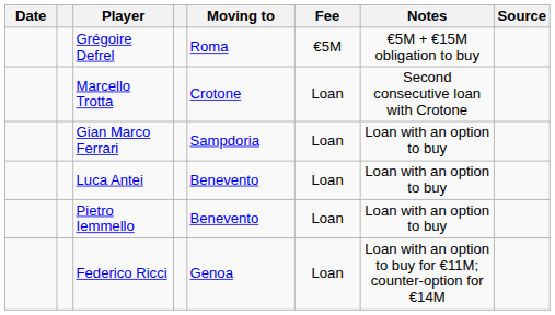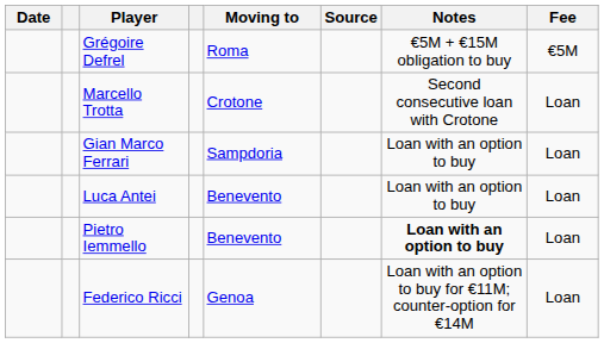 <table class="wikitable sortable">
 <tr>
 <th style="width:80px;">Date</th>
 <th style="width:30px;"></th>
 <th style="width:180px;">Player</th>
 <th style="width:20px;"></th>
 <th style="width:180px;">Moving to</th>
+<th style="width:20px;">Source</th>
+<th style="width:250px;" class="unsortable">Notes</th>
 <th style="width:120px;" class="unsortable">Fee</th>
-<th style="width:250px;" class="unsortable">Notes</th>
-<th style="width:20px;">Source</th>
 </tr>
 <tr>
 <td></td>
 <td align=center></td>
 <td> <a href='#'>Grégoire Defrel</a></td>
 <td align=center></td>
 <td> <a href='#'>Roma</a></td>
+<td></td>
+<td align=center>€5M + €15M obligation to buy</td>
 <td align=center>€5M</td>
-<td align=center>€5M + €15M obligation to buy</td>
-<td></td>
 </tr>
 <tr>
 <td></td>
 <td align=center></td>
 <td> <a href='#'>Marcello Trotta</a></td>
 <td align=center></td>
 <td> <a href='#'>Crotone</a></td>
+<td></td>
+<td align=center>Second consecutive loan with Crotone</td>
 <td align=center>Loan</td>
-<td align=center>Second consecutive loan with Crotone</td>
-<td></td>
 </tr>
 <tr>
 <td></td>
 <td align=center></td>
 <td> <a href='#'>Gian Marco Ferrari</a></td>
 <td align=center></td>
 <td> <a href='#'>Sampdoria</a></td>
+<td></td>
+<td align=center>Loan with an option to buy</td>
 <td align=center>Loan</td>
-<td align=center>Loan with an option to buy</td>
-<td></td>
 </tr>
 <tr>
 <td></td>
 <td align=center></td>
 <td> <a href='#'>Luca Antei</a></td>
 <td align=center></td>
 <td> <a href='#'>Benevento</a></td>
+<td></td>
+<td align=center>Loan with an option to buy</td>
 <td align=center>Loan</td>
-<td align=center>Loan with an option to buy</td>
-<td></td>
 </tr>
 <tr>
 <td></td>
 <td align=center></td>
 <td> <a href='#'>Pietro Iemmello</a></td>
 <td align=center></td>
 <td> <a href='#'>Benevento</a></td>
+<td></td>
+<td align=center><strong>Loan with an option to buy</strong></td>
 <td align=center>Loan</td>
-<td align=center>Loan with an option to buy</td>
-<td></td>
 </tr>
 <tr>
 <td></td>
 <td align=center></td>
 <td> <a href='#'>Federico Ricci</a></td>
 <td align=center></td>
 <td> <a href='#'>Genoa</a></td>
+<td></td>
+<td align=center>Loan with an option to buy for €11M; counter-option for €14M</td>
 <td align=center>Loan</td>
-<td align=center>Loan with an option to buy for €11M; counter-option for €14M</td>
-<td></td>
 </tr>
 </table>
